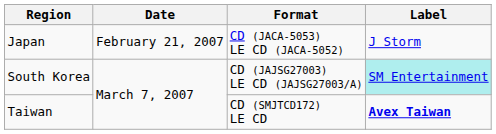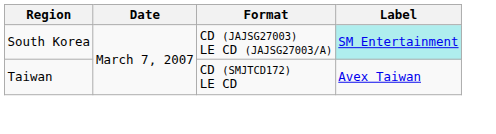 <table class="wikitable">
 <tr>
 <th>Region</th>
 <th>Date</th>
 <th>Format</th>
 <th>Label</th>
-</tr>
-<tr>
-<td>Japan</td>
-<td>February 21, 2007</td>
-<td><a href='#'>CD</a> <small>(JACA-5053)</small><br>LE CD <small>(JACA-5052)</small></td>
-<td><a href='#'>J Storm</a></td>
 </tr>
 <tr>
 <td>South Korea</td>
 <td rowspan="2">March 7, 2007</td>
 <td>CD <small>(JAJSG27003)</small><br>LE CD <small>(JAJSG27003/A)</small></td>
 <td style="background: paleturquoise;"><a href='#'>SM Entertainment</a></td>
 </tr>
 <tr>
 <td>Taiwan</td>
 <td>CD <small>(SMJTCD172)</small><br>LE CD</td>
-<td><strong><a href='#'>Avex Taiwan</a></strong></td>
+<td><a href='#'>Avex Taiwan</a></td>
 </tr>
 </table>
